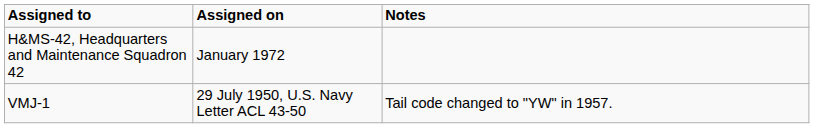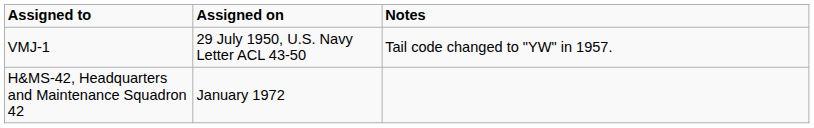 <table class="wikitable" style="width: 70%;">
 <tr>
 <td style="width: 200px;"><strong>Assigned to</strong></td>
 <td style="width: 200px;"><strong>Assigned on</strong></td>
 <td><strong>Notes</strong></td>
 </tr>
 <tr>
+<td>VMJ-1</td>
+<td>29 July 1950, U.S. Navy Letter ACL 43-50</td>
+<td>Tail code changed to "YW" in 1957.</td>
+</tr>
+<tr>
 <td>H&MS-42, Headquarters and Maintenance Squadron 42</td>
 <td>January 1972</td>
 <td></td>
 </tr>
-<tr>
-<td>VMJ-1</td>
-<td>29 July 1950, U.S. Navy Letter ACL 43-50</td>
-<td>Tail code changed to "YW" in 1957.</td>
-</tr>
 </table>
